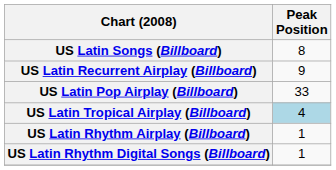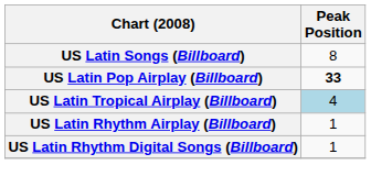 <table class="wikitable plainrowheaders" style="text-align:center;">
 <tr>
 <th scope="col">Chart (2008)</th>
 <th scope="col">Peak <br> Position</th>
 </tr>
 <tr>
 <th scope="row">US <a href='#'>Latin Songs</a> (<em><a href='#'>Billboard</a></em>)</th>
 <td style="text-align:center;">8</td>
 </tr>
 <tr>
-<th scope="row">US <a href='#'>Latin Recurrent Airplay</a> (<em><a href='#'>Billboard</a></em>)</th>
-<td style="text-align:center;">9</td>
-</tr>
-<tr>
 <th scope="row">US <a href='#'>Latin Pop Airplay</a> (<em><a href='#'>Billboard</a></em>)</th>
-<td style="text-align:center;">33</td>
+<td style="text-align:center;"><strong>33</strong></td>
 </tr>
 <tr>
 <th scope="row">US <a href='#'>Latin Tropical Airplay</a> (<em><a href='#'>Billboard</a></em>)</th>
 <td style="background: lightblue; text-align:center;">4</td>
 </tr>
 <tr>
 <th scope="row">US <a href='#'>Latin Rhythm Airplay</a> (<em><a href='#'>Billboard</a></em>)</th>
 <td style="text-align:center;">1</td>
 </tr>
 <tr>
 <th scope="row">US <a href='#'>Latin Rhythm Digital Songs</a> (<em><a href='#'>Billboard</a></em>)</th>
 <td style="text-align:center;">1</td>
 </tr>
 <tr>
 </tr>
 </table>
